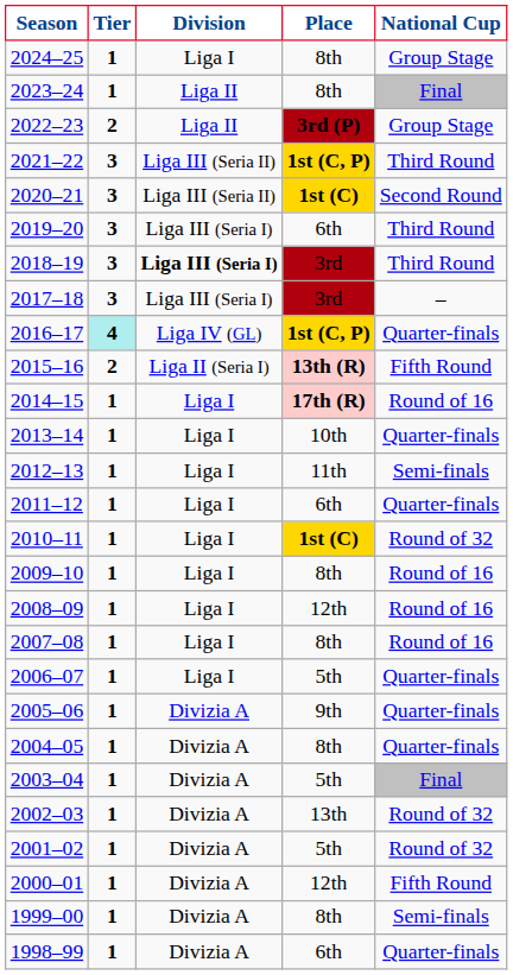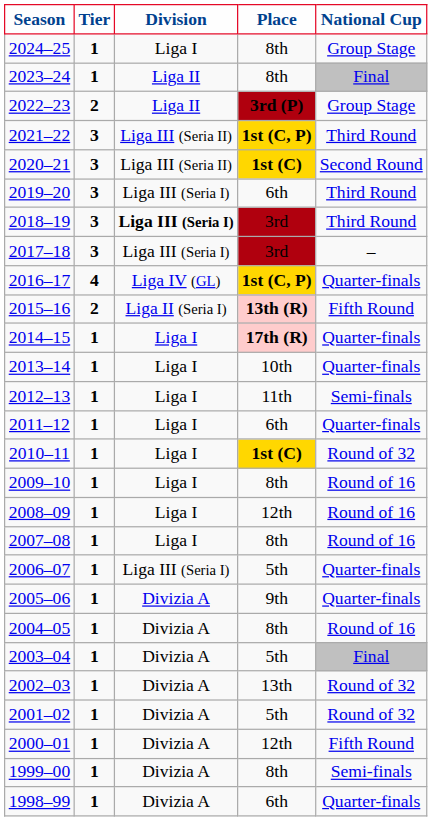 <table class="wikitable" style="text-align:center; font-size:90%">
 <tr>
 <th style="background:#fefefe; color:#00418e;border:1px solid #e50826;">Season</th>
 <th style="background:#fefefe; color:#00418e;border:1px solid #e50826;">Tier</th>
 <th style="background:#fefefe; color:#00418e;border:1px solid #e50826;">Division</th>
 <th style="background:#fefefe; color:#00418e;border:1px solid #e50826;">Place</th>
 <th style="background:#fefefe; color:#00418e;border:1px solid #e50826;">National Cup</th>
 </tr>
 <tr>
 <td><a href='#'>2024–25</a></td>
 <td><strong>1</strong></td>
 <td>Liga I</td>
 <td>8th</td>
 <td><a href='#'>Group Stage</a></td>
 </tr>
 <tr>
 <td><a href='#'>2023–24</a></td>
 <td><strong>1</strong></td>
 <td><a href='#'>Liga II</a></td>
 <td>8th</td>
 <td align=center bgcolor=silver><a href='#'>Final</a></td>
 </tr>
 <tr>
 <td><a href='#'>2022–23</a></td>
 <td><strong>2</strong></td>
 <td><a href='#'>Liga II</a></td>
 <td align=center bgcolor=bronze><strong>3rd (P)</strong></td>
 <td><a href='#'>Group Stage</a></td>
 </tr>
 <tr>
 <td><a href='#'>2021–22</a></td>
 <td><strong>3</strong></td>
 <td><a href='#'>Liga III</a> <small>(Seria II)</small></td>
 <td align=center bgcolor=gold><strong>1st (C, P)</strong></td>
 <td><a href='#'>Third Round</a></td>
 </tr>
 <tr>
 <td><a href='#'>2020–21</a></td>
 <td><strong>3</strong></td>
 <td>Liga III <small>(Seria II)</small></td>
 <td align=center bgcolor=gold><strong>1st (C)</strong></td>
 <td><a href='#'>Second Round</a></td>
 </tr>
 <tr>
 <td><a href='#'>2019–20</a></td>
 <td><strong>3</strong></td>
 <td>Liga III <small>(Seria I)</small></td>
 <td>6th</td>
 <td><a href='#'>Third Round</a></td>
 </tr>
 <tr>
 <td><a href='#'>2018–19</a></td>
 <td><strong>3</strong></td>
 <td><strong>Liga III <small>(Seria I)</small></strong></td>
 <td align=center bgcolor=bronze>3rd</td>
 <td><a href='#'>Third Round</a></td>
 </tr>
 <tr>
 <td><a href='#'>2017–18</a></td>
 <td><strong>3</strong></td>
 <td>Liga III <small>(Seria I)</small></td>
 <td align=center bgcolor=bronze>3rd</td>
 <td>–</td>
 </tr>
 <tr>
 <td><a href='#'>2016–17</a></td>
-<td style="background: paleturquoise;"><strong>4</strong></td>
+<td><strong>4</strong></td>
 <td><a href='#'>Liga IV</a> <small>(<a href='#'>GL</a>)</small></td>
 <td align=center bgcolor=gold><strong>1st</strong> <strong>(C, P)</strong></td>
 <td><a href='#'>Quarter-finals</a></td>
 </tr>
 <tr>
 <td><a href='#'>2015–16</a></td>
 <td><strong>2</strong></td>
 <td><a href='#'>Liga II</a> <small>(Seria I)</small></td>
 <td align=center bgcolor=#FFCCCC><strong>13th</strong> <strong>(R)</strong></td>
 <td><a href='#'>Fifth Round</a></td>
 </tr>
 <tr>
 <td><a href='#'>2014–15</a></td>
 <td><strong>1</strong></td>
 <td><a href='#'>Liga I</a></td>
 <td align=center bgcolor=#FFCCCC><strong>17th</strong> <strong>(R)</strong></td>
-<td><a href='#'>Round of 16</a></td>
+<td><a href='#'>Quarter-finals</a></td>
 </tr>
 <tr>
 <td><a href='#'>2013–14</a></td>
 <td><strong>1</strong></td>
 <td>Liga I</td>
 <td>10th</td>
 <td><a href='#'>Quarter-finals</a></td>
 </tr>
 <tr>
 <td><a href='#'>2012–13</a></td>
 <td><strong>1</strong></td>
 <td>Liga I</td>
 <td>11th</td>
 <td><a href='#'>Semi-finals</a></td>
 </tr>
 <tr>
 <td><a href='#'>2011–12</a></td>
 <td><strong>1</strong></td>
 <td>Liga I</td>
 <td>6th</td>
 <td><a href='#'>Quarter-finals</a></td>
 </tr>
 <tr>
 <td><a href='#'>2010–11</a></td>
 <td><strong>1</strong></td>
 <td>Liga I</td>
 <td align=center bgcolor=gold><strong>1st (C)</strong></td>
 <td><a href='#'>Round of 32</a></td>
 </tr>
 <tr>
 <td><a href='#'>2009–10</a></td>
 <td><strong>1</strong></td>
 <td>Liga I</td>
 <td>8th</td>
 <td><a href='#'>Round of 16</a></td>
 </tr>
 <tr>
 <td><a href='#'>2008–09</a></td>
 <td><strong>1</strong></td>
 <td>Liga I</td>
 <td>12th</td>
 <td><a href='#'>Round of 16</a></td>
 </tr>
 <tr>
 <td><a href='#'>2007–08</a></td>
 <td><strong>1</strong></td>
 <td>Liga I</td>
 <td>8th</td>
 <td><a href='#'>Round of 16</a></td>
 </tr>
 <tr>
 <td><a href='#'>2006–07</a></td>
 <td><strong>1</strong></td>
-<td>Liga I</td>
+<td>Liga III <small>(Seria I)</small></td>
 <td>5th</td>
 <td><a href='#'>Quarter-finals</a></td>
 </tr>
 <tr>
 <td><a href='#'>2005–06</a></td>
 <td><strong>1</strong></td>
 <td><a href='#'>Divizia A</a></td>
 <td>9th</td>
 <td><a href='#'>Quarter-finals</a></td>
 </tr>
 <tr>
 <td><a href='#'>2004–05</a></td>
 <td><strong>1</strong></td>
 <td>Divizia A</td>
 <td>8th</td>
-<td><a href='#'>Quarter-finals</a></td>
+<td><a href='#'>Round of 16</a></td>
 </tr>
 <tr>
 <td><a href='#'>2003–04</a></td>
 <td><strong>1</strong></td>
 <td>Divizia A</td>
 <td>5th</td>
 <td align=center bgcolor=silver><a href='#'>Final</a></td>
 </tr>
 <tr>
 <td><a href='#'>2002–03</a></td>
 <td><strong>1</strong></td>
 <td>Divizia A</td>
 <td>13th</td>
 <td><a href='#'>Round of 32</a></td>
 </tr>
 <tr>
 <td><a href='#'>2001–02</a></td>
 <td><strong>1</strong></td>
 <td>Divizia A</td>
 <td>5th</td>
 <td><a href='#'>Round of 32</a></td>
 </tr>
 <tr>
 <td><a href='#'>2000–01</a></td>
 <td><strong>1</strong></td>
 <td>Divizia A</td>
 <td>12th</td>
 <td><a href='#'>Fifth Round</a></td>
 </tr>
 <tr>
 <td><a href='#'>1999–00</a></td>
 <td><strong>1</strong></td>
 <td>Divizia A</td>
 <td>8th</td>
 <td><a href='#'>Semi-finals</a></td>
 </tr>
 <tr>
 <td><a href='#'>1998–99</a></td>
 <td><strong>1</strong></td>
 <td>Divizia A</td>
 <td>6th</td>
 <td><a href='#'>Quarter-finals</a></td>
 </tr>
 </table>
